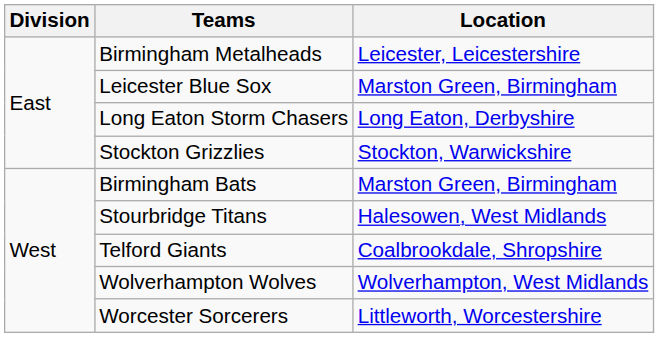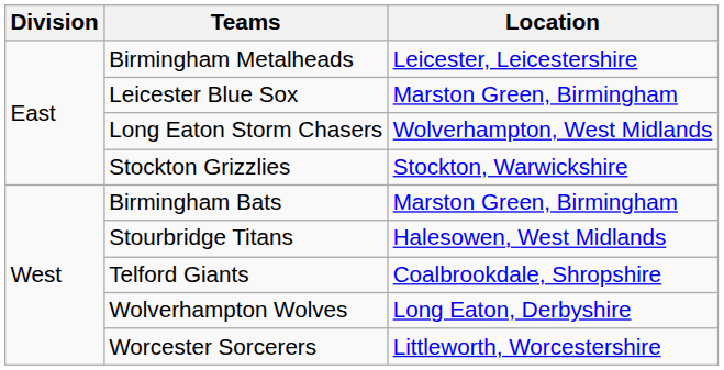 <table class="wikitable">
 <tr>
 <th>Division</th>
 <th>Teams</th>
 <th>Location</th>
 </tr>
 <tr>
 <td rowspan="4">East</td>
 <td>Birmingham Metalheads</td>
 <td><a href='#'>Leicester, Leicestershire</a></td>
 </tr>
 <tr>
 <td>Leicester Blue Sox</td>
 <td rowspan="1"><a href='#'>Marston Green, Birmingham</a></td>
 </tr>
 <tr>
 <td>Long Eaton Storm Chasers</td>
-<td rowspan="1"><a href='#'>Long Eaton, Derbyshire</a></td>
+<td rowspan="1"><a href='#'>Wolverhampton, West Midlands</a></td>
 </tr>
 <tr>
 <td>Stockton Grizzlies</td>
 <td rowspan="1"><a href='#'>Stockton, Warwickshire</a></td>
 </tr>
 <tr>
 <td rowspan="5">West</td>
 <td rowspan="1">Birmingham Bats</td>
 <td rowspan="1"><a href='#'>Marston Green, Birmingham</a></td>
 </tr>
 <tr>
 <td rowspan="1">Stourbridge Titans</td>
 <td rowspan="1"><a href='#'>Halesowen, West Midlands</a></td>
 </tr>
 <tr>
 <td>Telford Giants</td>
 <td><a href='#'>Coalbrookdale, Shropshire</a></td>
 </tr>
 <tr>
 <td>Wolverhampton Wolves</td>
-<td rowspan="1"><a href='#'>Wolverhampton, West Midlands</a></td>
+<td rowspan="1"><a href='#'>Long Eaton, Derbyshire</a></td>
 </tr>
 <tr>
 <td>Worcester Sorcerers</td>
 <td><a href='#'>Littleworth, Worcestershire</a></td>
 </tr>
 </table>
